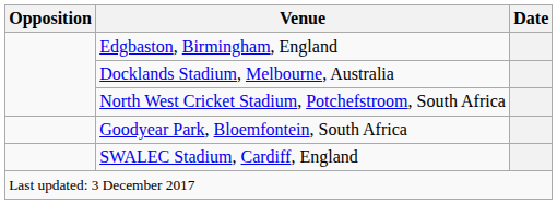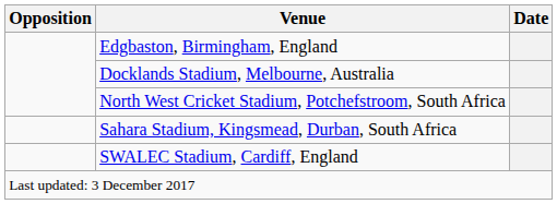 <table class="wikitable plainrowheaders sortable">
 <tr>
 <th scope=col>Opposition</th>
 <th scope=col>Venue</th>
 <th scope=col>Date</th>
 </tr>
 <tr>
 <td scope=row rowspan=3></td>
 <td><a href='#'>Edgbaston</a>, <a href='#'>Birmingham</a>, England</td>
 <th scope=row> </th>
 </tr>
 <tr>
 <td><a href='#'>Docklands Stadium</a>, <a href='#'>Melbourne</a>, Australia</td>
 <th scope=row></th>
 </tr>
 <tr>
 <td><a href='#'>North West Cricket Stadium</a>, <a href='#'>Potchefstroom</a>, South Africa</td>
 <th scope=row></th>
 </tr>
 <tr>
 <td scope=row></td>
-<td><a href='#'>Goodyear Park</a>, <a href='#'>Bloemfontein</a>, South Africa</td>
-<th scope=row></th>
+<td><a href='#'>Sahara Stadium, Kingsmead</a>, <a href='#'>Durban</a>, South Africa</td>
+<th scope=row> </th>
 </tr>
 <tr>
 <td scope=row></td>
 <td><a href='#'>SWALEC Stadium</a>, <a href='#'>Cardiff</a>, England</td>
 <th scope=row></th>
 </tr>
 <tr>
 </tr>
 <tr class=sortbottom>
 <td colspan=3><small>Last updated: 3 December 2017</small></td>
 </tr>
 </table>
